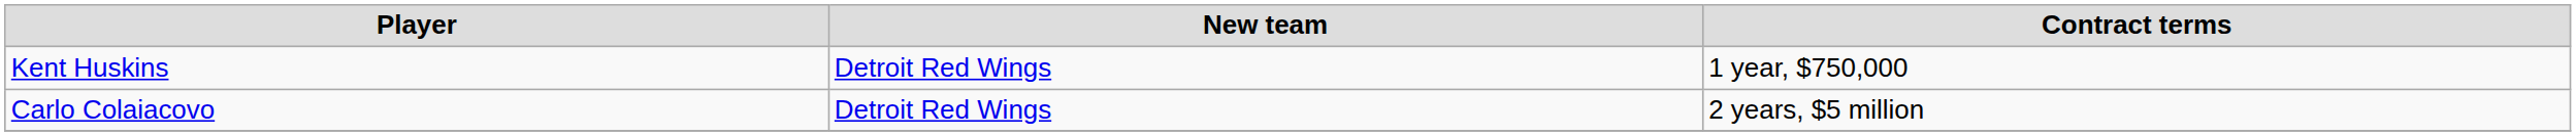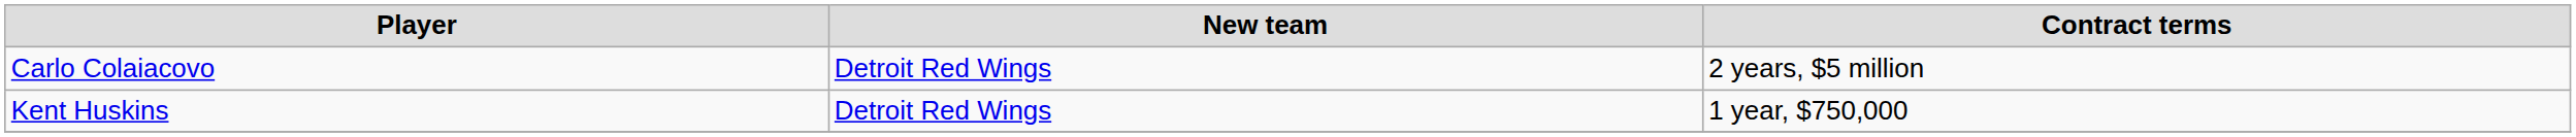 <table class="wikitable" width=97%>
 <tr align="center" bgcolor="#dddddd">
 <td><strong>Player</strong></td>
 <td><strong>New team</strong></td>
 <td><strong>Contract terms</strong></td>
 </tr>
 <tr>
+<td><a href='#'>Carlo Colaiacovo</a></td>
+<td><a href='#'>Detroit Red Wings</a></td>
+<td>2 years, $5 million</td>
+</tr>
+<tr>
 <td><a href='#'>Kent Huskins</a></td>
 <td><a href='#'>Detroit Red Wings</a></td>
 <td>1 year, $750,000</td>
 </tr>
 <tr>
-<td><a href='#'>Carlo Colaiacovo</a></td>
-<td><a href='#'>Detroit Red Wings</a></td>
-<td>2 years, $5 million</td>
-</tr>
-<tr>
 </tr>
 </table>
